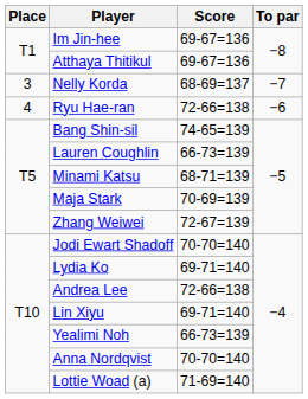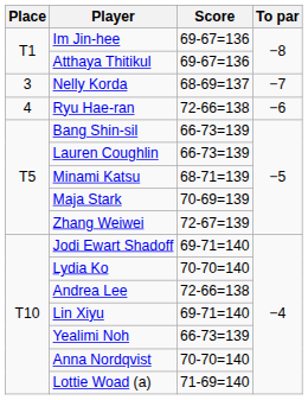 <table class="wikitable">
 <tr>
 <th>Place</th>
 <th>Player</th>
 <th>Score</th>
 <th>To par</th>
 </tr>
 <tr>
 <td rowspan=2 align=center>T1</td>
 <td> <a href='#'>Im Jin-hee</a></td>
 <td>69-67=136</td>
 <td rowspan=2  align=center>−8</td>
 </tr>
 <tr>
 <td> <a href='#'>Atthaya Thitikul</a></td>
 <td>69-67=136</td>
 </tr>
 <tr>
 <td align=center>3</td>
 <td> <a href='#'>Nelly Korda</a></td>
 <td>68-69=137</td>
 <td align=center>−7</td>
 </tr>
 <tr>
 <td align=center>4</td>
 <td> <a href='#'>Ryu Hae-ran</a></td>
 <td>72-66=138</td>
 <td align=center>−6</td>
 </tr>
 <tr>
 <td rowspan=5 align=center>T5</td>
 <td> <a href='#'>Bang Shin-sil</a></td>
-<td>74-65=139</td>
+<td>66-73=139</td>
 <td rowspan=5  align=center>−5</td>
 </tr>
 <tr>
 <td> <a href='#'>Lauren Coughlin</a></td>
 <td>66-73=139</td>
 </tr>
 <tr>
 <td> <a href='#'>Minami Katsu</a></td>
 <td>68-71=139</td>
 </tr>
 <tr>
 <td> <a href='#'>Maja Stark</a></td>
 <td>70-69=139</td>
 </tr>
 <tr>
 <td> <a href='#'>Zhang Weiwei</a></td>
 <td>72-67=139</td>
 </tr>
 <tr>
 <td rowspan=7 align=center>T10</td>
 <td> <a href='#'>Jodi Ewart Shadoff</a></td>
-<td>70-70=140</td>
+<td>69-71=140</td>
 <td rowspan=7  align=center>−4</td>
 </tr>
 <tr>
 <td> <a href='#'>Lydia Ko</a></td>
-<td>69-71=140</td>
+<td>70-70=140</td>
 </tr>
 <tr>
 <td> <a href='#'>Andrea Lee</a></td>
 <td>72-66=138</td>
 </tr>
 <tr>
 <td> <a href='#'>Lin Xiyu</a></td>
 <td>69-71=140</td>
 </tr>
 <tr>
 <td> <a href='#'>Yealimi Noh</a></td>
 <td>66-73=139</td>
 </tr>
 <tr>
 <td> <a href='#'>Anna Nordqvist</a></td>
 <td>70-70=140</td>
 </tr>
 <tr>
 <td> <a href='#'>Lottie Woad</a> (a)</td>
 <td>71-69=140</td>
 </tr>
 </table>
